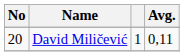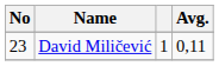 <table class="wikitable">
 <tr>
 <th>No</th>
 <th>Name</th>
 <th></th>
 <th>Avg.</th>
 </tr>
 <tr>
 </tr>
 <tr>
-<td>20</td>
+<td>23</td>
 <td><a href='#'>David Miličević</a></td>
 <td>1</td>
 <td>0,11</td>
 </tr>
 <tr>
 </tr>
 </table>
